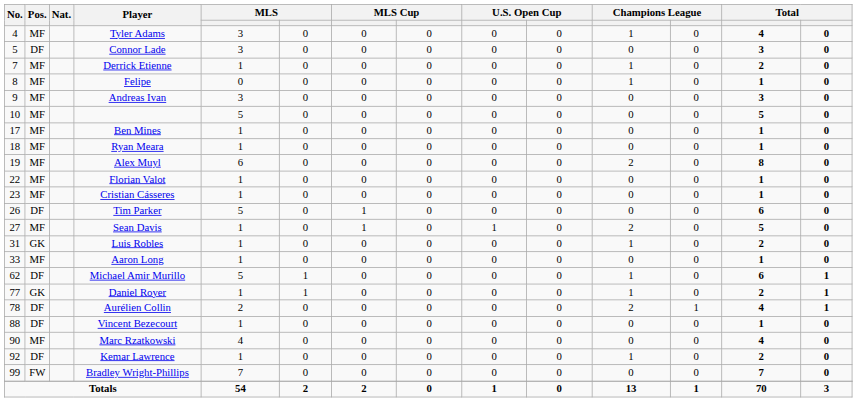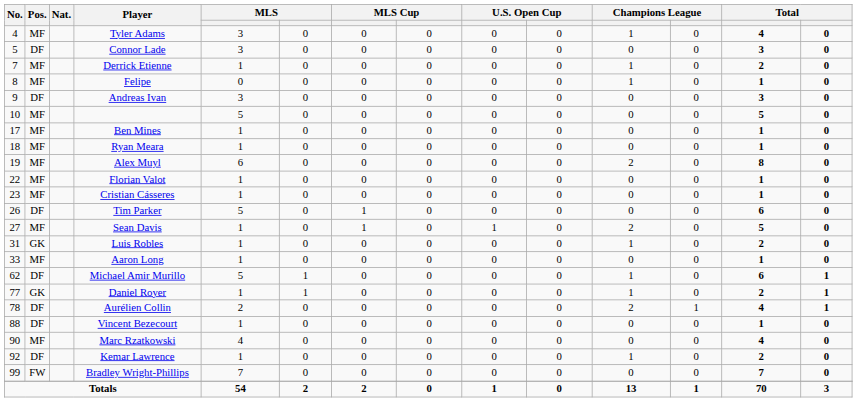 <table class="wikitable sortable alternance"  style="font-size:85%; text-align:center; line-height:14px; width:85%;">
 <tr>
 <th rowspan="2" width=10><strong>No.</strong></th>
 <th rowspan="2" width=10><strong>Pos.</strong></th>
 <th rowspan="2" width=10><strong>Nat.</strong></th>
 <th rowspan="2" scope=col style="width:155px;"><strong>Player</strong></th>
 <th colspan="2" width=80>MLS</th>
 <th colspan="2" width=80>MLS Cup</th>
 <th colspan="2" width=80>U.S. Open Cup</th>
 <th colspan="2" width=80>Champions League</th>
 <th colspan="2" width=80>Total</th>
 </tr>
 <tr>
 <th></th>
 <th></th>
 <th></th>
 <th></th>
 <th></th>
 <th></th>
 <th></th>
 <th></th>
 <th></th>
 <th></th>
 </tr>
 <tr>
 <td>4</td>
 <td>MF</td>
 <td></td>
 <td><a href='#'>Tyler Adams</a></td>
 <td>3</td>
 <td>0</td>
 <td>0</td>
 <td>0</td>
 <td>0</td>
 <td>0</td>
 <td>1</td>
 <td>0</td>
 <td><strong>4</strong></td>
 <td><strong>0</strong></td>
 </tr>
 <tr>
 <td>5</td>
 <td>DF</td>
 <td></td>
 <td><a href='#'>Connor Lade</a></td>
 <td>3</td>
 <td>0</td>
 <td>0</td>
 <td>0</td>
 <td>0</td>
 <td>0</td>
 <td>0</td>
 <td>0</td>
 <td><strong>3</strong></td>
 <td><strong>0</strong></td>
 </tr>
 <tr>
 <td>7</td>
 <td>MF</td>
 <td></td>
 <td><a href='#'>Derrick Etienne</a></td>
 <td>1</td>
 <td>0</td>
 <td>0</td>
 <td>0</td>
 <td>0</td>
 <td>0</td>
 <td>1</td>
 <td>0</td>
 <td><strong>2</strong></td>
 <td><strong>0</strong></td>
 </tr>
 <tr>
 <td>8</td>
 <td>MF</td>
 <td></td>
 <td><a href='#'>Felipe</a></td>
 <td>0</td>
 <td>0</td>
 <td>0</td>
 <td>0</td>
 <td>0</td>
 <td>0</td>
 <td>1</td>
 <td>0</td>
 <td><strong>1</strong></td>
 <td><strong>0</strong></td>
 </tr>
 <tr>
 <td>9</td>
-<td>MF</td>
+<td>DF</td>
 <td></td>
 <td><a href='#'>Andreas Ivan</a></td>
 <td>3</td>
 <td>0</td>
 <td>0</td>
 <td>0</td>
 <td>0</td>
 <td>0</td>
 <td>0</td>
 <td>0</td>
 <td><strong>3</strong></td>
 <td><strong>0</strong></td>
 </tr>
 <tr>
 <td>10</td>
 <td>MF</td>
 <td></td>
 <td></td>
 <td>5</td>
 <td>0</td>
 <td>0</td>
 <td>0</td>
 <td>0</td>
 <td>0</td>
 <td>0</td>
 <td>0</td>
 <td><strong>5</strong></td>
 <td><strong>0</strong></td>
 </tr>
 <tr>
 <td>17</td>
 <td>MF</td>
 <td></td>
 <td><a href='#'>Ben Mines</a></td>
 <td>1</td>
 <td>0</td>
 <td>0</td>
 <td>0</td>
 <td>0</td>
 <td>0</td>
 <td>0</td>
 <td>0</td>
 <td><strong>1</strong></td>
 <td><strong>0</strong></td>
 </tr>
 <tr>
 <td>18</td>
 <td>MF</td>
 <td></td>
 <td><a href='#'>Ryan Meara</a></td>
 <td>1</td>
 <td>0</td>
 <td>0</td>
 <td>0</td>
 <td>0</td>
 <td>0</td>
 <td>0</td>
 <td>0</td>
 <td><strong>1</strong></td>
 <td><strong>0</strong></td>
 </tr>
 <tr>
 <td>19</td>
 <td>MF</td>
 <td></td>
 <td><a href='#'>Alex Muyl</a></td>
 <td>6</td>
 <td>0</td>
 <td>0</td>
 <td>0</td>
 <td>0</td>
 <td>0</td>
 <td>2</td>
 <td>0</td>
 <td><strong>8</strong></td>
 <td><strong>0</strong></td>
 </tr>
 <tr>
 <td>22</td>
 <td>MF</td>
 <td></td>
 <td><a href='#'>Florian Valot</a></td>
 <td>1</td>
 <td>0</td>
 <td>0</td>
 <td>0</td>
 <td>0</td>
 <td>0</td>
 <td>0</td>
 <td>0</td>
 <td><strong>1</strong></td>
 <td><strong>0</strong></td>
 </tr>
 <tr>
 <td>23</td>
 <td>MF</td>
 <td></td>
 <td><a href='#'>Cristian Cásseres</a></td>
 <td>1</td>
 <td>0</td>
 <td>0</td>
 <td>0</td>
 <td>0</td>
 <td>0</td>
 <td>0</td>
 <td>0</td>
 <td><strong>1</strong></td>
 <td><strong>0</strong></td>
 </tr>
 <tr>
 <td>26</td>
 <td>DF</td>
 <td></td>
 <td><a href='#'>Tim Parker</a></td>
 <td>5</td>
 <td>0</td>
 <td>1</td>
 <td>0</td>
 <td>0</td>
 <td>0</td>
 <td>0</td>
 <td>0</td>
 <td><strong>6</strong></td>
 <td><strong>0</strong></td>
 </tr>
 <tr>
 <td>27</td>
 <td>MF</td>
 <td></td>
 <td><a href='#'>Sean Davis</a></td>
 <td>1</td>
 <td>0</td>
 <td>1</td>
 <td>0</td>
 <td>1</td>
 <td>0</td>
 <td>2</td>
 <td>0</td>
 <td><strong>5</strong></td>
 <td><strong>0</strong></td>
 </tr>
 <tr>
 <td>31</td>
 <td>GK</td>
 <td></td>
 <td><a href='#'>Luis Robles</a></td>
 <td>1</td>
 <td>0</td>
 <td>0</td>
 <td>0</td>
 <td>0</td>
 <td>0</td>
 <td>1</td>
 <td>0</td>
 <td><strong>2</strong></td>
 <td><strong>0</strong></td>
 </tr>
 <tr>
 <td>33</td>
 <td>MF</td>
 <td></td>
 <td><a href='#'>Aaron Long</a></td>
 <td>1</td>
 <td>0</td>
 <td>0</td>
 <td>0</td>
 <td>0</td>
 <td>0</td>
 <td>0</td>
 <td>0</td>
 <td><strong>1</strong></td>
 <td><strong>0</strong></td>
 </tr>
 <tr>
 <td>62</td>
 <td>DF</td>
 <td></td>
 <td><a href='#'>Michael Amir Murillo</a></td>
 <td>5</td>
 <td>1</td>
 <td>0</td>
 <td>0</td>
 <td>0</td>
 <td>0</td>
 <td>1</td>
 <td>0</td>
 <td><strong>6</strong></td>
 <td><strong>1</strong></td>
 </tr>
 <tr>
 <td>77</td>
 <td>GK</td>
 <td></td>
 <td><a href='#'>Daniel Royer</a></td>
 <td>1</td>
 <td>1</td>
 <td>0</td>
 <td>0</td>
 <td>0</td>
 <td>0</td>
 <td>1</td>
 <td>0</td>
 <td><strong>2</strong></td>
 <td><strong>1</strong></td>
 </tr>
 <tr>
 <td>78</td>
 <td>DF</td>
 <td></td>
 <td><a href='#'>Aurélien Collin</a></td>
 <td>2</td>
 <td>0</td>
 <td>0</td>
 <td>0</td>
 <td>0</td>
 <td>0</td>
 <td>2</td>
 <td>1</td>
 <td><strong>4</strong></td>
 <td><strong>1</strong></td>
 </tr>
 <tr>
 <td>88</td>
 <td>DF</td>
 <td></td>
 <td><a href='#'>Vincent Bezecourt</a></td>
 <td>1</td>
 <td>0</td>
 <td>0</td>
 <td>0</td>
 <td>0</td>
 <td>0</td>
 <td>0</td>
 <td>0</td>
 <td><strong>1</strong></td>
 <td><strong>0</strong></td>
 </tr>
 <tr>
 <td>90</td>
 <td>MF</td>
 <td></td>
 <td><a href='#'>Marc Rzatkowski</a></td>
 <td>4</td>
 <td>0</td>
 <td>0</td>
 <td>0</td>
 <td>0</td>
 <td>0</td>
 <td>0</td>
 <td>0</td>
 <td><strong>4</strong></td>
 <td><strong>0</strong></td>
 </tr>
 <tr>
 <td>92</td>
 <td>DF</td>
 <td></td>
 <td><a href='#'>Kemar Lawrence</a></td>
 <td>1</td>
 <td>0</td>
 <td>0</td>
 <td>0</td>
 <td>0</td>
 <td>0</td>
 <td>1</td>
 <td>0</td>
 <td><strong>2</strong></td>
 <td><strong>0</strong></td>
 </tr>
 <tr>
 <td>99</td>
 <td>FW</td>
 <td></td>
 <td><a href='#'>Bradley Wright-Phillips</a></td>
 <td>7</td>
 <td>0</td>
 <td>0</td>
 <td>0</td>
 <td>0</td>
 <td>0</td>
 <td>0</td>
 <td>0</td>
 <td><strong>7</strong></td>
 <td><strong>0</strong></td>
 </tr>
 <tr>
 </tr>
 <tr class="sortbottom">
 <td colspan="4"><strong>Totals</strong></td>
 <td><strong>54</strong></td>
 <td><strong>2</strong></td>
 <td><strong>2</strong></td>
 <td><strong>0</strong></td>
 <td><strong>1</strong></td>
 <td><strong>0</strong></td>
 <td><strong>13</strong></td>
 <td><strong>1</strong></td>
 <td><strong>70</strong></td>
 <td><strong>3</strong></td>
 </tr>
 </table>
